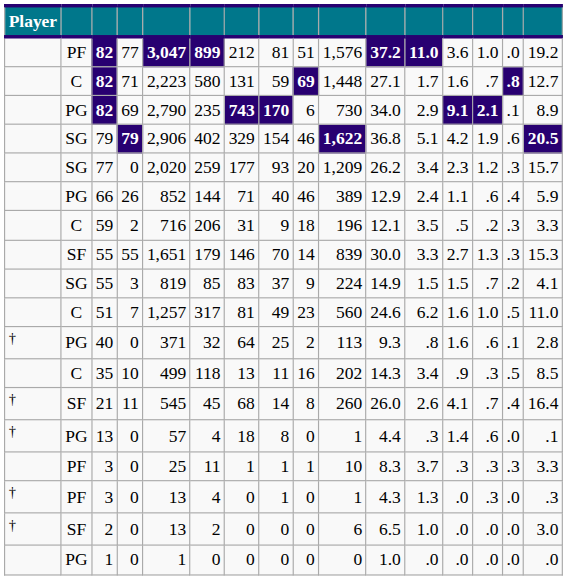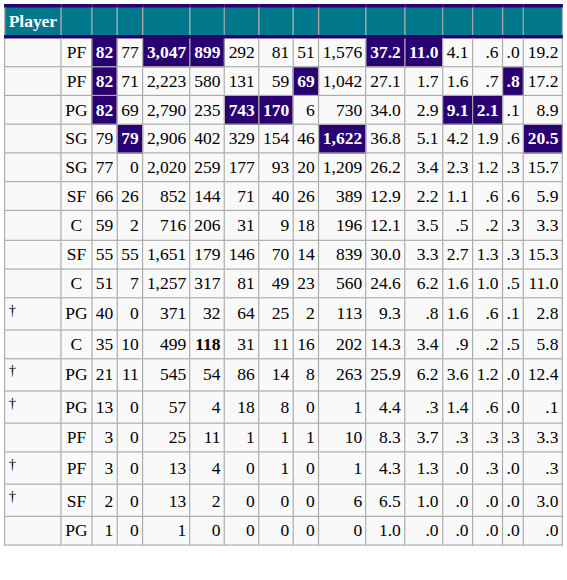 <table class="wikitable sortable" style="font-size: 95%; text-align:right;">
 <tr>
 <th style="background:#00778B; color:#FFFFFF; border-top:#280071 3px solid; border-bottom:#280071 3px solid;">Player</th>
 <th style="background:#00778B; color:#FFFFFF; border-top:#280071 3px solid; border-bottom:#280071 3px solid;"></th>
 <th style="background:#00778B; color:#FFFFFF; border-top:#280071 3px solid; border-bottom:#280071 3px solid;"></th>
 <th style="background:#00778B; color:#FFFFFF; border-top:#280071 3px solid; border-bottom:#280071 3px solid;"></th>
 <th style="background:#00778B; color:#FFFFFF; border-top:#280071 3px solid; border-bottom:#280071 3px solid;"></th>
 <th style="background:#00778B; color:#FFFFFF; border-top:#280071 3px solid; border-bottom:#280071 3px solid;"></th>
 <th style="background:#00778B; color:#FFFFFF; border-top:#280071 3px solid; border-bottom:#280071 3px solid;"></th>
 <th style="background:#00778B; color:#FFFFFF; border-top:#280071 3px solid; border-bottom:#280071 3px solid;"></th>
 <th style="background:#00778B; color:#FFFFFF; border-top:#280071 3px solid; border-bottom:#280071 3px solid;"></th>
 <th style="background:#00778B; color:#FFFFFF; border-top:#280071 3px solid; border-bottom:#280071 3px solid;"></th>
 <th style="background:#00778B; color:#FFFFFF; border-top:#280071 3px solid; border-bottom:#280071 3px solid;"></th>
 <th style="background:#00778B; color:#FFFFFF; border-top:#280071 3px solid; border-bottom:#280071 3px solid;"></th>
 <th style="background:#00778B; color:#FFFFFF; border-top:#280071 3px solid; border-bottom:#280071 3px solid;"></th>
 <th style="background:#00778B; color:#FFFFFF; border-top:#280071 3px solid; border-bottom:#280071 3px solid;"></th>
 <th style="background:#00778B; color:#FFFFFF; border-top:#280071 3px solid; border-bottom:#280071 3px solid;"></th>
 <th style="background:#00778B; color:#FFFFFF; border-top:#280071 3px solid; border-bottom:#280071 3px solid;"></th>
 </tr>
 <tr>
 <td style="text-align:left;"></td>
 <td style="text-align:center;">PF</td>
 <td style="background:#280071; color:#FFFFFF;"><strong>82</strong></td>
 <td>77</td>
 <td style="background:#280071; color:#FFFFFF;"><strong>3,047</strong></td>
 <td style="background:#280071; color:#FFFFFF;"><strong>899</strong></td>
-<td>212</td>
+<td>292</td>
 <td>81</td>
 <td>51</td>
 <td>1,576</td>
 <td style="background:#280071; color:#FFFFFF;"><strong>37.2</strong></td>
 <td style="background:#280071; color:#FFFFFF;"><strong>11.0</strong></td>
-<td>3.6</td>
-<td>1.0</td>
+<td>4.1</td>
+<td>.6</td>
 <td>.0</td>
 <td>19.2</td>
 </tr>
 <tr>
 <td style="text-align:left;"></td>
-<td style="text-align:center;">C</td>
+<td style="text-align:center;">PF</td>
 <td style="background:#280071; color:#FFFFFF;"><strong>82</strong></td>
 <td>71</td>
 <td>2,223</td>
 <td>580</td>
 <td>131</td>
 <td>59</td>
 <td style="background:#280071; color:#FFFFFF;"><strong>69</strong></td>
-<td>1,448</td>
+<td>1,042</td>
 <td>27.1</td>
 <td>1.7</td>
 <td>1.6</td>
 <td>.7</td>
 <td style="background:#280071; color:#FFFFFF;"><strong>.8</strong></td>
-<td>12.7</td>
+<td>17.2</td>
 </tr>
 <tr>
 <td style="text-align:left;"></td>
 <td style="text-align:center;">PG</td>
 <td style="background:#280071; color:#FFFFFF;"><strong>82</strong></td>
 <td>69</td>
 <td>2,790</td>
 <td>235</td>
 <td style="background:#280071; color:#FFFFFF;"><strong>743</strong></td>
 <td style="background:#280071; color:#FFFFFF;"><strong>170</strong></td>
 <td>6</td>
 <td>730</td>
 <td>34.0</td>
 <td>2.9</td>
 <td style="background:#280071; color:#FFFFFF;"><strong>9.1</strong></td>
 <td style="background:#280071; color:#FFFFFF;"><strong>2.1</strong></td>
 <td>.1</td>
 <td>8.9</td>
 </tr>
 <tr>
 <td style="text-align:left;"></td>
 <td style="text-align:center;">SG</td>
 <td>79</td>
 <td style="background:#280071; color:#FFFFFF;"><strong>79</strong></td>
 <td>2,906</td>
 <td>402</td>
 <td>329</td>
 <td>154</td>
 <td>46</td>
 <td style="background:#280071; color:#FFFFFF;"><strong>1,622</strong></td>
 <td>36.8</td>
 <td>5.1</td>
 <td>4.2</td>
 <td>1.9</td>
 <td>.6</td>
 <td style="background:#280071; color:#FFFFFF;"><strong>20.5</strong></td>
 </tr>
 <tr>
 <td style="text-align:left;"></td>
 <td style="text-align:center;">SG</td>
 <td>77</td>
 <td>0</td>
 <td>2,020</td>
 <td>259</td>
 <td>177</td>
 <td>93</td>
 <td>20</td>
 <td>1,209</td>
 <td>26.2</td>
 <td>3.4</td>
 <td>2.3</td>
 <td>1.2</td>
 <td>.3</td>
 <td>15.7</td>
 </tr>
 <tr>
 <td style="text-align:left;"></td>
-<td style="text-align:center;">PG</td>
+<td style="text-align:center;">SF</td>
 <td>66</td>
 <td>26</td>
 <td>852</td>
 <td>144</td>
 <td>71</td>
 <td>40</td>
-<td>46</td>
+<td>26</td>
 <td>389</td>
 <td>12.9</td>
-<td>2.4</td>
+<td>2.2</td>
 <td>1.1</td>
 <td>.6</td>
-<td>.4</td>
+<td>.6</td>
 <td>5.9</td>
 </tr>
 <tr>
 <td style="text-align:left;"></td>
 <td style="text-align:center;">C</td>
 <td>59</td>
 <td>2</td>
 <td>716</td>
 <td>206</td>
 <td>31</td>
 <td>9</td>
 <td>18</td>
 <td>196</td>
 <td>12.1</td>
 <td>3.5</td>
 <td>.5</td>
 <td>.2</td>
 <td>.3</td>
 <td>3.3</td>
 </tr>
 <tr>
 <td style="text-align:left;"></td>
 <td style="text-align:center;">SF</td>
 <td>55</td>
 <td>55</td>
 <td>1,651</td>
 <td>179</td>
 <td>146</td>
 <td>70</td>
 <td>14</td>
 <td>839</td>
 <td>30.0</td>
 <td>3.3</td>
 <td>2.7</td>
 <td>1.3</td>
 <td>.3</td>
 <td>15.3</td>
-</tr>
-<tr>
-<td style="text-align:left;"></td>
-<td style="text-align:center;">SG</td>
-<td>55</td>
-<td>3</td>
-<td>819</td>
-<td>85</td>
-<td>83</td>
-<td>37</td>
-<td>9</td>
-<td>224</td>
-<td>14.9</td>
-<td>1.5</td>
-<td>1.5</td>
-<td>.7</td>
-<td>.2</td>
-<td>4.1</td>
 </tr>
 <tr>
 <td style="text-align:left;"></td>
 <td style="text-align:center;">C</td>
 <td>51</td>
 <td>7</td>
 <td>1,257</td>
 <td>317</td>
 <td>81</td>
 <td>49</td>
 <td>23</td>
 <td>560</td>
 <td>24.6</td>
 <td>6.2</td>
 <td>1.6</td>
 <td>1.0</td>
 <td>.5</td>
 <td>11.0</td>
 </tr>
 <tr>
 <td style="text-align:left;"><sup>†</sup></td>
 <td style="text-align:center;">PG</td>
 <td>40</td>
 <td>0</td>
 <td>371</td>
 <td>32</td>
 <td>64</td>
 <td>25</td>
 <td>2</td>
 <td>113</td>
 <td>9.3</td>
 <td>.8</td>
 <td>1.6</td>
 <td>.6</td>
 <td>.1</td>
 <td>2.8</td>
 </tr>
 <tr>
 <td style="text-align:left;"></td>
 <td style="text-align:center;">C</td>
 <td>35</td>
 <td>10</td>
 <td>499</td>
-<td>118</td>
-<td>13</td>
+<td><strong>118</strong></td>
+<td>31</td>
 <td>11</td>
 <td>16</td>
 <td>202</td>
 <td>14.3</td>
 <td>3.4</td>
 <td>.9</td>
-<td>.3</td>
+<td>.2</td>
 <td>.5</td>
-<td>8.5</td>
+<td>5.8</td>
 </tr>
 <tr>
 <td style="text-align:left;"><sup>†</sup></td>
-<td style="text-align:center;">SF</td>
+<td style="text-align:center;">PG</td>
 <td>21</td>
 <td>11</td>
 <td>545</td>
-<td>45</td>
-<td>68</td>
+<td>54</td>
+<td>86</td>
 <td>14</td>
 <td>8</td>
-<td>260</td>
-<td>26.0</td>
-<td>2.6</td>
-<td>4.1</td>
-<td>.7</td>
-<td>.4</td>
-<td>16.4</td>
+<td>263</td>
+<td>25.9</td>
+<td>6.2</td>
+<td>3.6</td>
+<td>1.2</td>
+<td>.0</td>
+<td>12.4</td>
 </tr>
 <tr>
 <td style="text-align:left;"><sup>†</sup></td>
 <td style="text-align:center;">PG</td>
 <td>13</td>
 <td>0</td>
 <td>57</td>
 <td>4</td>
 <td>18</td>
 <td>8</td>
 <td>0</td>
 <td>1</td>
 <td>4.4</td>
 <td>.3</td>
 <td>1.4</td>
 <td>.6</td>
 <td>.0</td>
 <td>.1</td>
 </tr>
 <tr>
 <td style="text-align:left;"></td>
 <td style="text-align:center;">PF</td>
 <td>3</td>
 <td>0</td>
 <td>25</td>
 <td>11</td>
 <td>1</td>
 <td>1</td>
 <td>1</td>
 <td>10</td>
 <td>8.3</td>
 <td>3.7</td>
 <td>.3</td>
 <td>.3</td>
 <td>.3</td>
 <td>3.3</td>
 </tr>
 <tr>
 <td style="text-align:left;"><sup>†</sup></td>
 <td style="text-align:center;">PF</td>
 <td>3</td>
 <td>0</td>
 <td>13</td>
 <td>4</td>
 <td>0</td>
 <td>1</td>
 <td>0</td>
 <td>1</td>
 <td>4.3</td>
 <td>1.3</td>
 <td>.0</td>
 <td>.3</td>
 <td>.0</td>
 <td>.3</td>
 </tr>
 <tr>
 <td style="text-align:left;"><sup>†</sup></td>
 <td style="text-align:center;">SF</td>
 <td>2</td>
 <td>0</td>
 <td>13</td>
 <td>2</td>
 <td>0</td>
 <td>0</td>
 <td>0</td>
 <td>6</td>
 <td>6.5</td>
 <td>1.0</td>
 <td>.0</td>
 <td>.0</td>
 <td>.0</td>
 <td>3.0</td>
 </tr>
 <tr>
 <td style="text-align:left;"></td>
 <td style="text-align:center;">PG</td>
 <td>1</td>
 <td>0</td>
 <td>1</td>
 <td>0</td>
 <td>0</td>
 <td>0</td>
 <td>0</td>
 <td>0</td>
 <td>1.0</td>
 <td>.0</td>
 <td>.0</td>
 <td>.0</td>
 <td>.0</td>
 <td>.0</td>
 </tr>
 </table>
